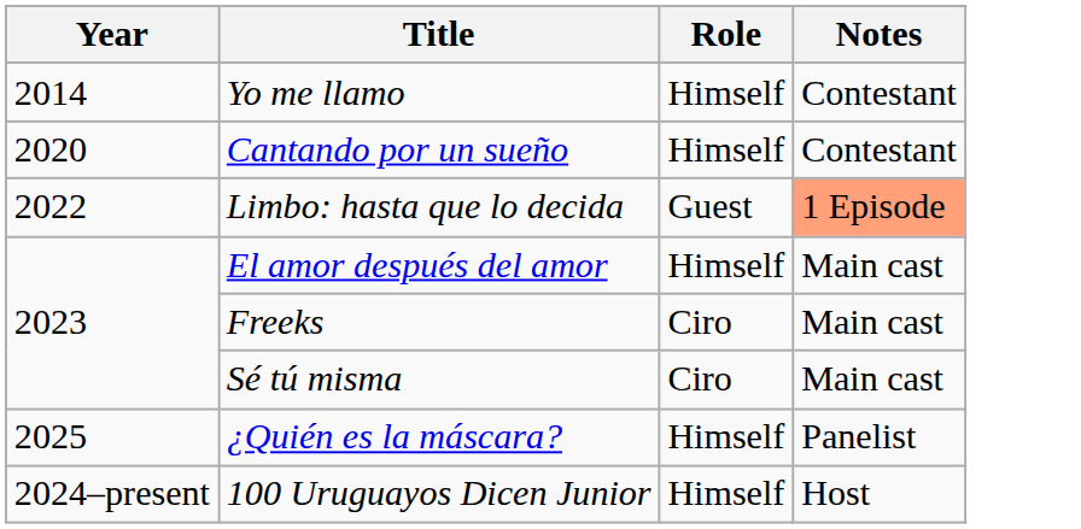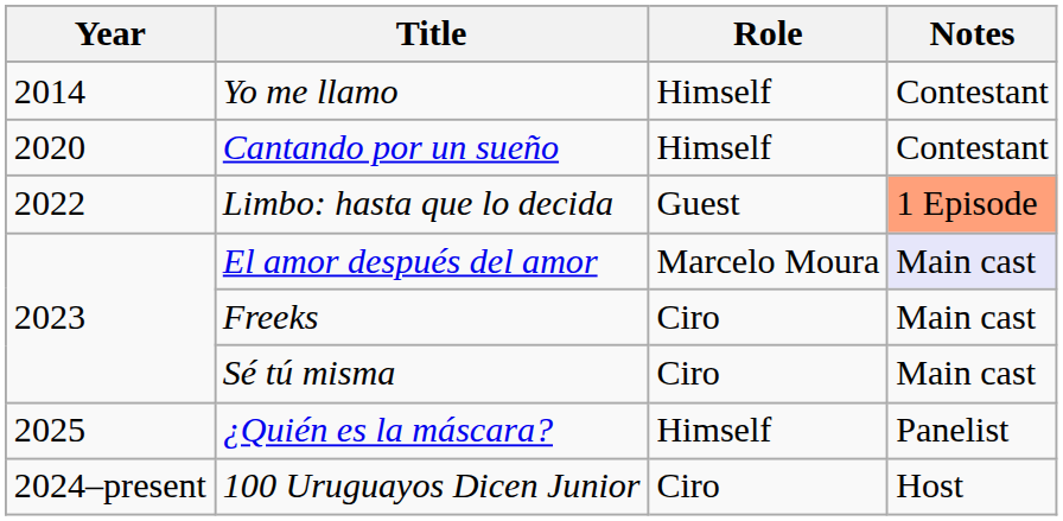 <table class="wikitable sortable">
 <tr>
 <th>Year</th>
 <th>Title</th>
 <th>Role</th>
 <th class="unsortable">Notes</th>
 </tr>
 <tr>
 <td>2014</td>
 <td><em>Yo me llamo</em></td>
 <td>Himself</td>
 <td>Contestant</td>
 </tr>
 <tr>
 <td>2020</td>
 <td><em><a href='#'>Cantando por un sueño</a></em></td>
 <td>Himself</td>
 <td>Contestant</td>
 </tr>
 <tr>
 <td>2022</td>
 <td><em>Limbo: hasta que lo decida</em></td>
 <td>Guest</td>
 <td style="background: lightsalmon;">1 Episode</td>
 </tr>
 <tr>
 <td rowspan="3">2023</td>
 <td><em><a href='#'>El amor después del amor</a></em></td>
-<td>Himself</td>
-<td>Main cast</td>
+<td>Marcelo Moura</td>
+<td style="background: lavender;">Main cast</td>
 </tr>
 <tr>
 <td><em>Freeks</em></td>
 <td>Ciro</td>
 <td>Main cast</td>
 </tr>
 <tr>
 <td><em>Sé tú misma</em></td>
 <td>Ciro</td>
 <td>Main cast</td>
 </tr>
 <tr>
 <td>2025</td>
 <td><a href='#'><em>¿Quién es la máscara?</em></a></td>
 <td>Himself</td>
 <td>Panelist</td>
 </tr>
 <tr>
 <td>2024–present</td>
 <td><em>100 Uruguayos Dicen Junior</em></td>
-<td>Himself</td>
+<td>Ciro</td>
 <td>Host</td>
 </tr>
 </table>
